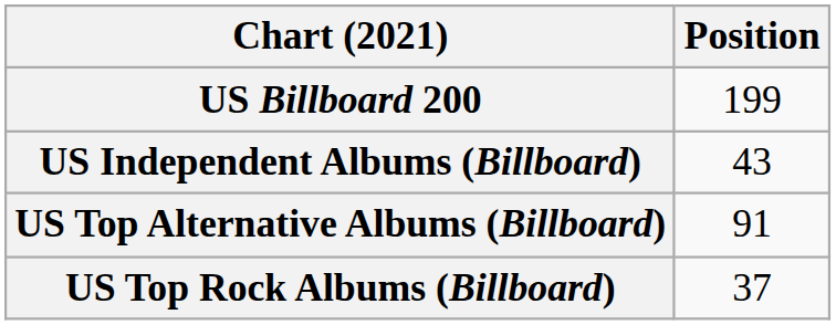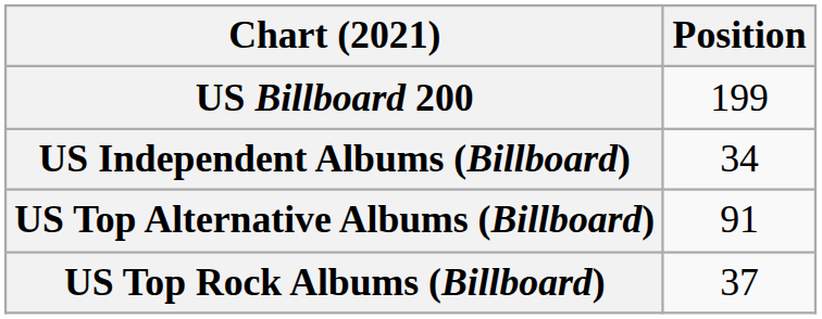 <table class="wikitable sortable plainrowheaders" style="text-align:center">
 <tr>
 <th scope="col">Chart (2021)</th>
 <th scope="col">Position</th>
 </tr>
 <tr>
 <th scope="row">US <em>Billboard</em> 200</th>
 <td>199</td>
 </tr>
 <tr>
 <th scope="row">US Independent Albums (<em>Billboard</em>)</th>
-<td>43</td>
+<td>34</td>
 </tr>
 <tr>
 <th scope="row">US Top Alternative Albums (<em>Billboard</em>)</th>
 <td>91</td>
 </tr>
 <tr>
 <th scope="row">US Top Rock Albums (<em>Billboard</em>)</th>
 <td>37</td>
 </tr>
 </table>
